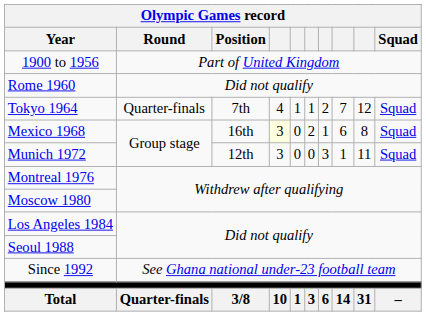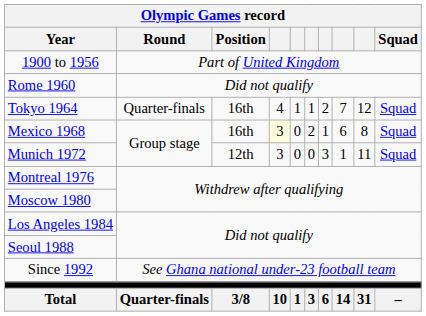 <table class="wikitable" style="text-align: center;">
 <tr>
 <th colspan=12><a href='#'>Olympic Games</a> record</th>
 </tr>
 <tr>
 <th>Year</th>
 <th>Round</th>
 <th>Position</th>
 <th></th>
 <th></th>
 <th></th>
 <th></th>
 <th></th>
 <th></th>
 <th>Squad</th>
 </tr>
 <tr>
 <td><a href='#'>1900</a> to <a href='#'>1956</a></td>
 <td colspan=9><em>Part of <a href='#'>United Kingdom</a></em></td>
 </tr>
 <tr>
 <td align=left> <a href='#'>Rome 1960</a></td>
 <td colspan=9><em>Did not qualify</em></td>
 </tr>
 <tr>
 <td align=left> <a href='#'>Tokyo 1964</a></td>
 <td>Quarter-finals</td>
-<td>7th</td>
+<td>16th</td>
 <td>4</td>
 <td>1</td>
 <td>1</td>
 <td>2</td>
 <td>7</td>
 <td>12</td>
 <td><a href='#'>Squad</a></td>
 </tr>
 <tr>
 <td align=left> <a href='#'>Mexico 1968</a></td>
 <td rowspan=2>Group stage</td>
 <td>16th</td>
 <td style="background: lightyellow;">3</td>
 <td>0</td>
 <td>2</td>
 <td>1</td>
 <td>6</td>
 <td>8</td>
 <td><a href='#'>Squad</a></td>
 </tr>
 <tr>
 <td align=left> <a href='#'>Munich 1972</a></td>
 <td>12th</td>
 <td>3</td>
 <td>0</td>
 <td>0</td>
 <td>3</td>
 <td>1</td>
 <td>11</td>
 <td><a href='#'>Squad</a></td>
 </tr>
 <tr>
 <td align=left> <a href='#'>Montreal 1976</a></td>
 <td colspan=9 rowspan=2><em>Withdrew after qualifying</em></td>
 </tr>
 <tr>
 <td align=left> <a href='#'>Moscow 1980</a></td>
 </tr>
 <tr>
 <td align=left> <a href='#'>Los Angeles 1984</a></td>
 <td colspan=9 rowspan=2><em>Did not qualify</em></td>
 </tr>
 <tr>
 <td align=left> <a href='#'>Seoul 1988</a></td>
 </tr>
 <tr>
 <td>Since <a href='#'>1992</a></td>
 <td colspan=9><em>See <a href='#'>Ghana national under-23 football team</a></em></td>
 </tr>
 <tr>
 <td style="background:black" colspan=10></td>
 </tr>
 <tr>
 <th>Total</th>
 <th>Quarter-finals</th>
 <th>3/8</th>
 <th>10</th>
 <th>1</th>
 <th>3</th>
 <th>6</th>
 <th>14</th>
 <th>31</th>
 <th>–</th>
 </tr>
 </table>
